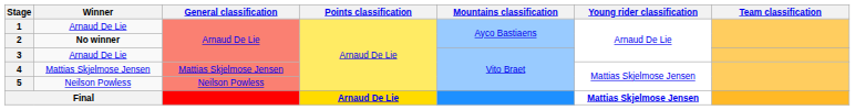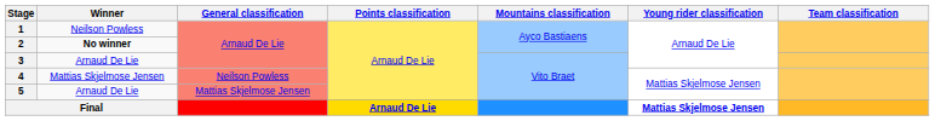 <table class="wikitable" style="text-align: center; font-size:smaller;">
 <tr style="background:#efefef;">
 <th style="width:1%;">Stage</th>
 <th style="width:15.5%;">Winner</th>
 <th style="width:16.5%;"><a href='#'>General classification</a><br></th>
 <th style="width:16.5%;"><a href='#'>Points classification</a><br></th>
 <th style="width:16.5%;"><a href='#'>Mountains classification</a><br></th>
 <th style="width:16.5%;"><a href='#'>Young rider classification</a><br></th>
 <th style="width:16.5%;"><a href='#'>Team classification</a></th>
 </tr>
 <tr>
 <th>1</th>
-<td><a href='#'>Arnaud De Lie</a></td>
+<td><a href='#'>Neilson Powless</a></td>
 <td style="background:salmon;"  rowspan="3"><a href='#'>Arnaud De Lie</a></td>
 <td style="background:#FFEB64;"  rowspan="5"><a href='#'>Arnaud De Lie</a></td>
 <td style="background:#99CBFF;"  rowspan="2"><a href='#'>Ayco Bastiaens</a></td>
 <td style="background:white;"  rowspan="3"><a href='#'>Arnaud De Lie</a></td>
 <td style="background:#FFCD5F;"  rowspan="2"></td>
 </tr>
 <tr>
 <th>2</th>
 <td><strong>No winner</strong></td>
 </tr>
 <tr>
 <th>3</th>
 <td><a href='#'>Arnaud De Lie</a></td>
 <td style="background:#99CBFF;" rowspan="3"><a href='#'>Vito Braet</a></td>
 <td style="background:#FFCD5F;"></td>
 </tr>
 <tr>
 <th>4</th>
 <td><a href='#'>Mattias Skjelmose Jensen</a></td>
-<td style="background:salmon;"><a href='#'>Mattias Skjelmose Jensen</a></td>
+<td style="background:salmon;"><a href='#'>Neilson Powless</a></td>
 <td style="background:white;" rowspan="2"><a href='#'>Mattias Skjelmose Jensen</a></td>
 <td style="background:#FFCD5F;" rowspan="2"></td>
 </tr>
 <tr>
 <th>5</th>
-<td><a href='#'>Neilson Powless</a></td>
-<td style="background:salmon;"><a href='#'>Neilson Powless</a></td>
+<td><a href='#'>Arnaud De Lie</a></td>
+<td style="background:salmon;"><a href='#'>Mattias Skjelmose Jensen</a></td>
 </tr>
 <tr>
 <th colspan="2">Final</th>
 <th style="background:red;"></th>
 <th style="background:#FFDB00;"><a href='#'>Arnaud De Lie</a></th>
 <th style="background:dodgerblue;"></th>
 <th style="background:white;"><a href='#'>Mattias Skjelmose Jensen</a></th>
 <th style="background:#FFB927;"></th>
 </tr>
 </table>
